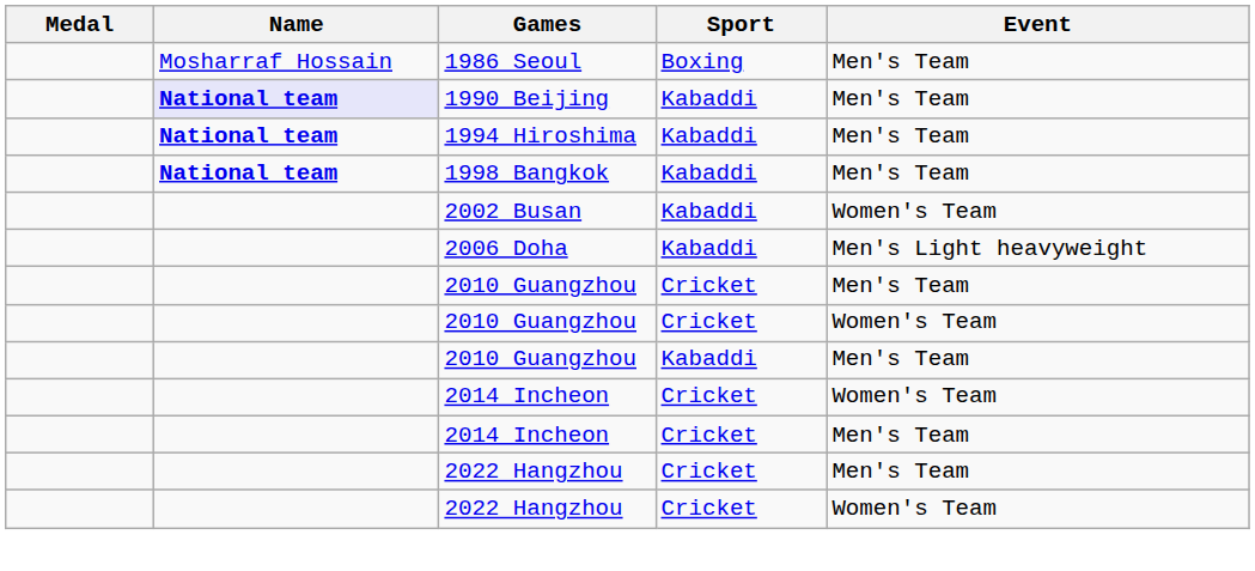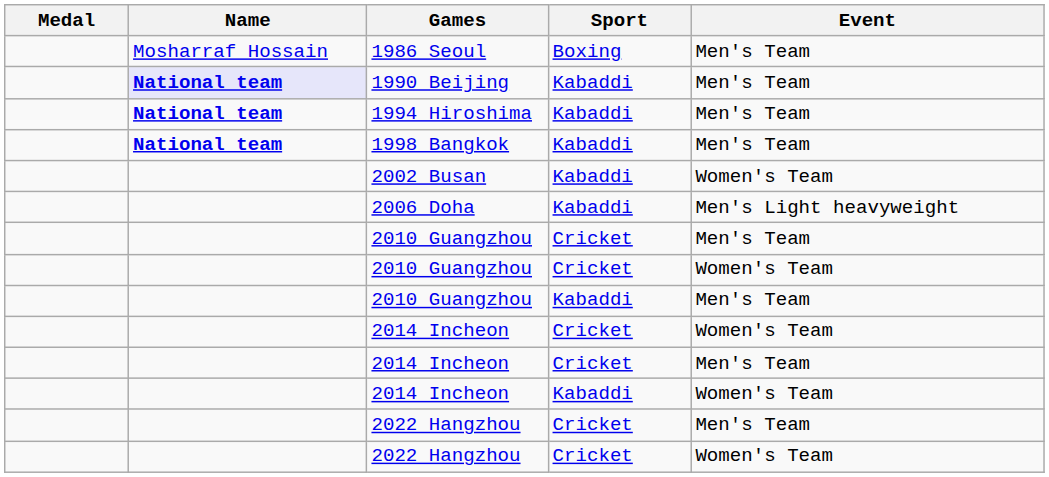 <table class="wikitable">
 <tr>
 <th style="width:6em">Medal</th>
 <th style="width:12em">Name</th>
 <th style="width:9em">Games</th>
 <th style="width:7em">Sport</th>
 <th style="width:18em">Event</th>
 </tr>
 <tr>
 <td></td>
 <td><a href='#'>Mosharraf Hossain</a></td>
 <td><a href='#'>1986 Seoul</a></td>
 <td><a href='#'>Boxing</a></td>
 <td>Men's Team</td>
 </tr>
 <tr>
 <td></td>
 <td style="background: lavender;"><strong><a href='#'>National team</a></strong></td>
 <td><a href='#'>1990 Beijing</a></td>
 <td><a href='#'>Kabaddi</a></td>
 <td>Men's Team</td>
 </tr>
 <tr>
 <td></td>
 <td><strong><a href='#'>National team</a></strong></td>
 <td><a href='#'>1994 Hiroshima</a></td>
 <td><a href='#'>Kabaddi</a></td>
 <td>Men's Team</td>
 </tr>
 <tr>
 <td></td>
 <td><strong><a href='#'>National team</a></strong></td>
 <td><a href='#'>1998 Bangkok</a></td>
 <td><a href='#'>Kabaddi</a></td>
 <td>Men's Team</td>
 </tr>
 <tr>
 <td></td>
 <td><br></td>
 <td><a href='#'>2002 Busan</a></td>
 <td><a href='#'>Kabaddi</a></td>
 <td>Women's Team</td>
 </tr>
 <tr>
 <td></td>
 <td><br></td>
 <td><a href='#'>2006 Doha</a></td>
 <td><a href='#'>Kabaddi</a></td>
 <td>Men's Light heavyweight</td>
 </tr>
 <tr>
 <td></td>
 <td><br></td>
 <td><a href='#'>2010 Guangzhou</a></td>
 <td><a href='#'>Cricket</a></td>
 <td>Men's Team</td>
 </tr>
 <tr>
 <td></td>
 <td><br></td>
 <td><a href='#'>2010 Guangzhou</a></td>
 <td><a href='#'>Cricket</a></td>
 <td>Women's Team</td>
 </tr>
 <tr>
 <td></td>
 <td><br></td>
 <td><a href='#'>2010 Guangzhou</a></td>
 <td><a href='#'>Kabaddi</a></td>
 <td>Men's Team</td>
 </tr>
 <tr>
 <td></td>
 <td><br></td>
 <td><a href='#'>2014 Incheon</a></td>
 <td><a href='#'>Cricket</a></td>
 <td>Women's Team</td>
 </tr>
 <tr>
 <td></td>
 <td><br></td>
 <td><a href='#'>2014 Incheon</a></td>
 <td><a href='#'>Cricket</a></td>
 <td>Men's Team</td>
 </tr>
 <tr>
 <td></td>
 <td><br></td>
+<td><a href='#'>2014 Incheon</a></td>
+<td><a href='#'>Kabaddi</a></td>
+<td>Women's Team</td>
+</tr>
+<tr>
+<td></td>
+<td><br></td>
 <td><a href='#'>2022 Hangzhou</a></td>
 <td><a href='#'>Cricket</a></td>
 <td>Men's Team</td>
 </tr>
 <tr>
 <td></td>
 <td><br></td>
 <td><a href='#'>2022 Hangzhou</a></td>
 <td><a href='#'>Cricket</a></td>
 <td>Women's Team</td>
 </tr>
 </table>
